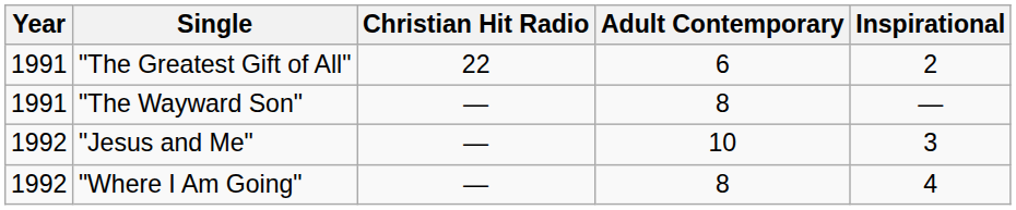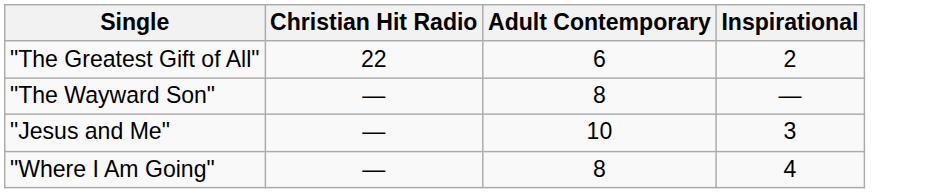 <table class="wikitable">
 <tr>
-<th>Year</th>
 <th>Single</th>
 <th>Christian Hit Radio</th>
 <th>Adult Contemporary</th>
 <th>Inspirational</th>
 </tr>
 <tr>
-<td align="center">1991</td>
 <td>"The Greatest Gift of All"</td>
 <td align="center">22</td>
 <td align="center">6</td>
 <td align="center">2</td>
 </tr>
 <tr>
-<td align="center">1991</td>
 <td>"The Wayward Son"</td>
 <td align="center">—</td>
 <td align="center">8</td>
 <td align="center">—</td>
 </tr>
 <tr>
-<td align="center">1992</td>
 <td>"Jesus and Me"</td>
 <td align="center">—</td>
 <td align="center">10</td>
 <td align="center">3</td>
 </tr>
 <tr>
-<td align="center">1992</td>
 <td>"Where I Am Going"</td>
 <td align="center">—</td>
 <td align="center">8</td>
 <td align="center">4</td>
 </tr>
 </table>
